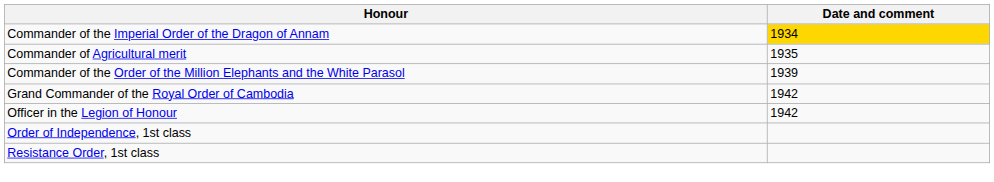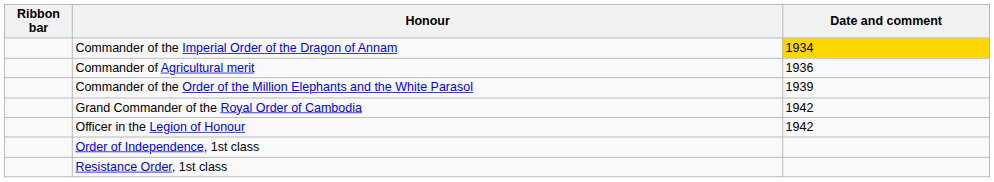 <table class="wikitable" style="width:100%;">
 <tr>
+<th style="width:80px;">Ribbon bar</th>
 <th>Honour</th>
 <th>Date and comment</th>
 </tr>
 <tr>
+<td></td>
 <td>Commander of the <a href='#'>Imperial Order of the Dragon of Annam</a></td>
 <td style="background: gold;">1934</td>
 </tr>
 <tr>
+<td></td>
 <td>Commander of <a href='#'>Agricultural merit</a></td>
-<td>1935</td>
+<td>1936</td>
 </tr>
 <tr>
+<td></td>
 <td>Commander of the <a href='#'>Order of the Million Elephants and the White Parasol</a></td>
 <td>1939</td>
 </tr>
 <tr>
+<td></td>
 <td>Grand Commander of the <a href='#'>Royal Order of Cambodia</a></td>
 <td>1942</td>
 </tr>
 <tr>
+<td></td>
 <td>Officer in the <a href='#'>Legion of Honour</a></td>
 <td>1942</td>
 </tr>
 <tr>
+<td></td>
 <td><a href='#'>Order of Independence</a>, 1st class</td>
 <td></td>
 </tr>
 <tr>
+<td></td>
 <td><a href='#'>Resistance Order</a>, 1st class</td>
 <td></td>
 </tr>
 </table>
